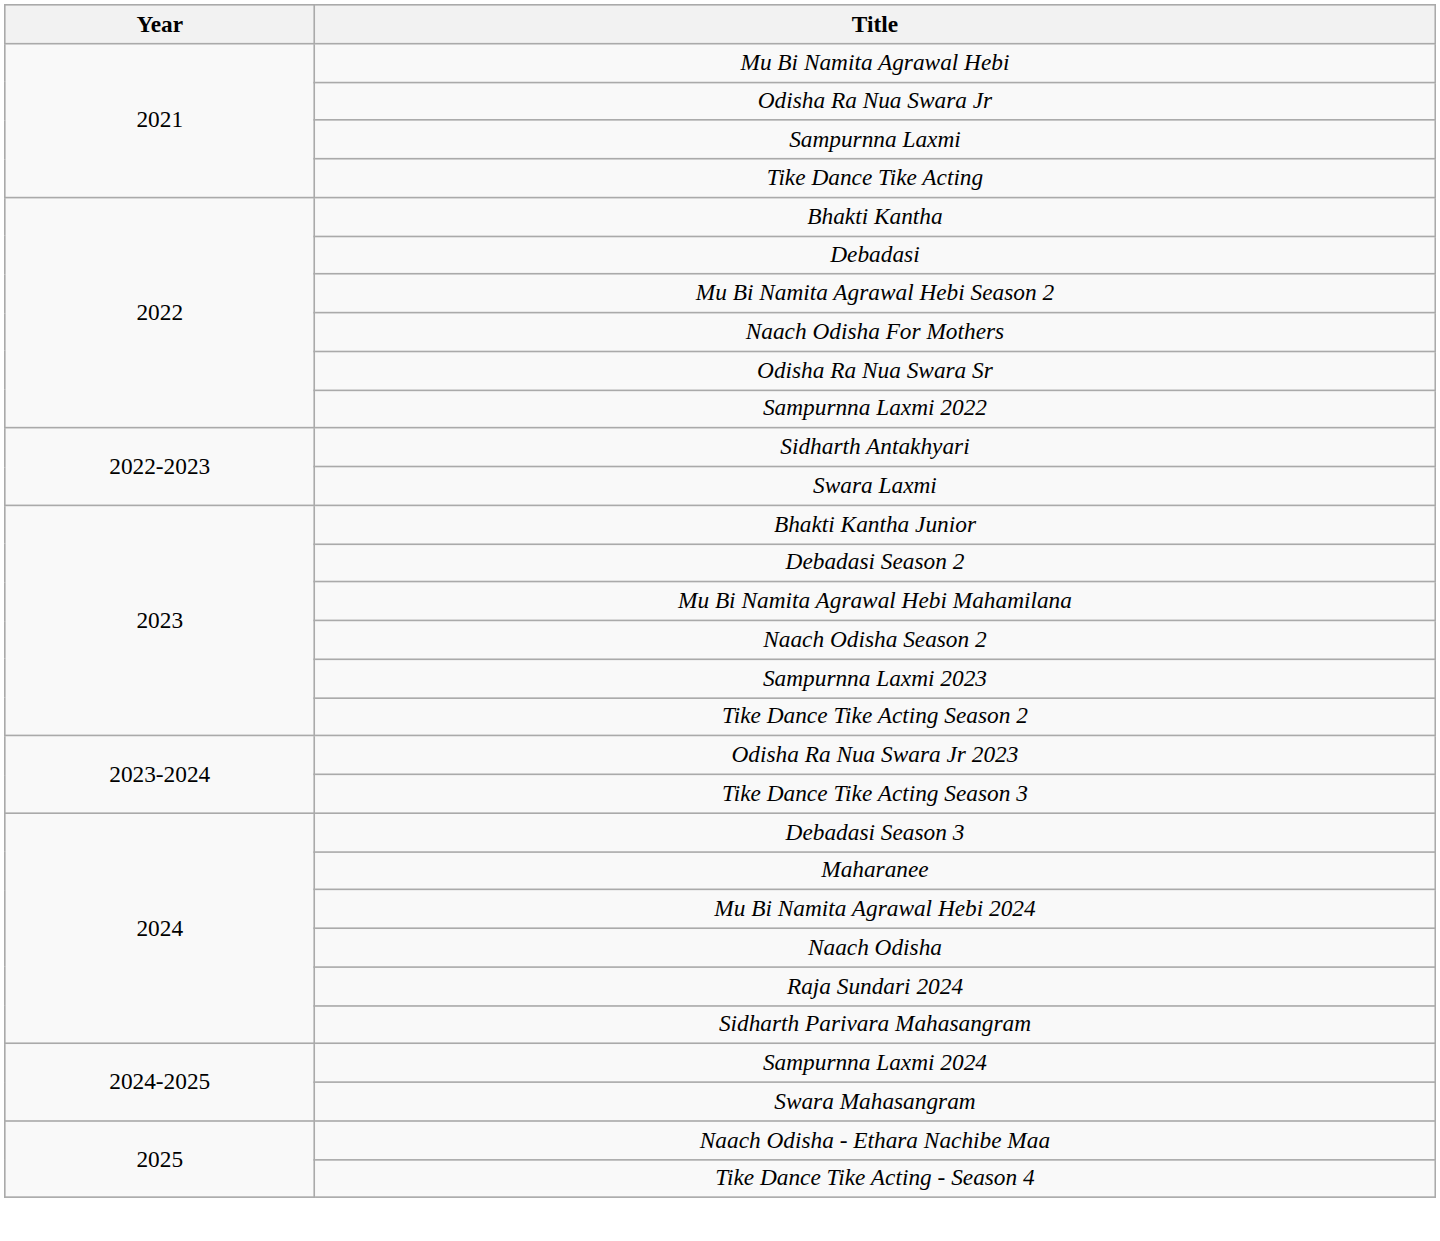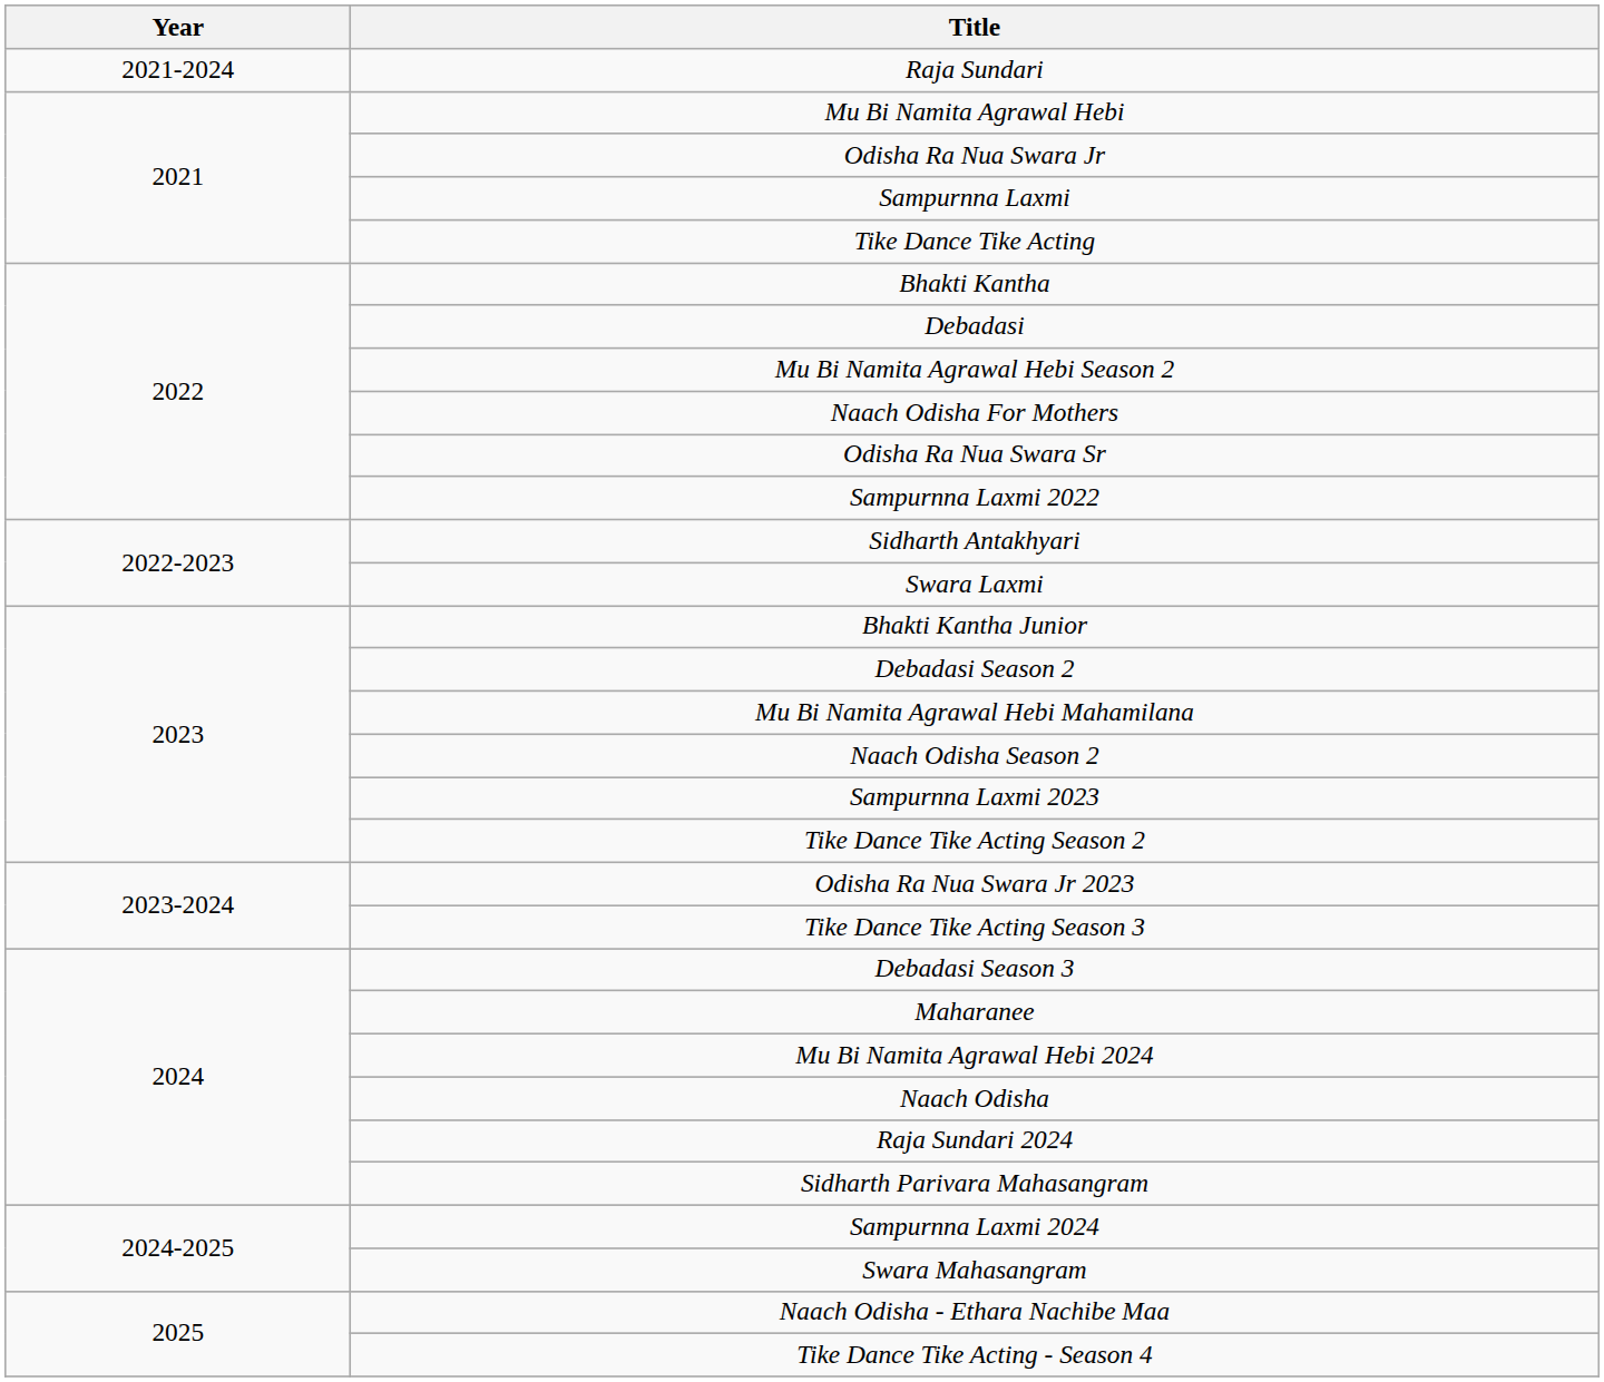 <table class="wikitable sortable" style="border-collapse:collapse; font-size: 90%; text-align:center" width="100%">
 <tr>
 <th>Year</th>
 <th>Title</th>
+</tr>
+<tr>
+<td>2021-2024</td>
+<td><em>Raja Sundari</em></td>
 </tr>
 <tr>
 <td rowspan="4">2021</td>
 <td><em>Mu Bi Namita Agrawal Hebi</em></td>
 </tr>
 <tr>
 <td><em>Odisha Ra Nua Swara Jr</em></td>
 </tr>
 <tr>
 <td><em>Sampurnna Laxmi</em></td>
 </tr>
 <tr>
 <td><em>Tike Dance Tike Acting</em></td>
 </tr>
 <tr>
 <td rowspan="6">2022</td>
 <td><em>Bhakti Kantha</em></td>
 </tr>
 <tr>
 <td><em>Debadasi</em></td>
 </tr>
 <tr>
 <td><em>Mu Bi Namita Agrawal Hebi Season 2</em></td>
 </tr>
 <tr>
 <td><em>Naach Odisha For Mothers</em></td>
 </tr>
 <tr>
 <td><em>Odisha Ra Nua Swara Sr</em></td>
 </tr>
 <tr>
 <td><em>Sampurnna Laxmi 2022</em></td>
 </tr>
 <tr>
 <td rowspan="2">2022-2023</td>
 <td><em>Sidharth Antakhyari</em></td>
 </tr>
 <tr>
 <td><em>Swara Laxmi</em></td>
 </tr>
 <tr>
 <td rowspan="6">2023</td>
 <td><em>Bhakti Kantha Junior</em></td>
 </tr>
 <tr>
 <td><em>Debadasi Season 2</em></td>
 </tr>
 <tr>
 <td><em>Mu Bi Namita Agrawal Hebi Mahamilana</em></td>
 </tr>
 <tr>
 <td><em>Naach Odisha Season 2</em></td>
 </tr>
 <tr>
 <td><em>Sampurnna Laxmi 2023</em></td>
 </tr>
 <tr>
 <td><em>Tike Dance Tike Acting Season 2</em></td>
 </tr>
 <tr>
 <td rowspan="2">2023-2024</td>
 <td><em>Odisha Ra Nua Swara Jr 2023</em></td>
 </tr>
 <tr>
 <td><em>Tike Dance Tike Acting Season 3</em></td>
 </tr>
 <tr>
 <td rowspan="6">2024</td>
 <td><em>Debadasi Season 3</em></td>
 </tr>
 <tr>
 <td><em>Maharanee</em></td>
 </tr>
 <tr>
 <td><em>Mu Bi Namita Agrawal Hebi 2024</em></td>
 </tr>
 <tr>
 <td><em>Naach Odisha</em></td>
 </tr>
 <tr>
 <td><em>Raja Sundari 2024</em></td>
 </tr>
 <tr>
 <td><em>Sidharth Parivara Mahasangram</em></td>
 </tr>
 <tr>
 <td rowspan="2">2024-2025</td>
 <td><em>Sampurnna Laxmi 2024</em></td>
 </tr>
 <tr>
 <td><em>Swara Mahasangram</em></td>
 </tr>
 <tr>
 <td rowspan="3">2025</td>
 <td><em>Naach Odisha - Ethara Nachibe Maa</em></td>
 </tr>
 <tr>
 <td><em>Tike Dance Tike Acting - Season 4</em></td>
 </tr>
 </table>
